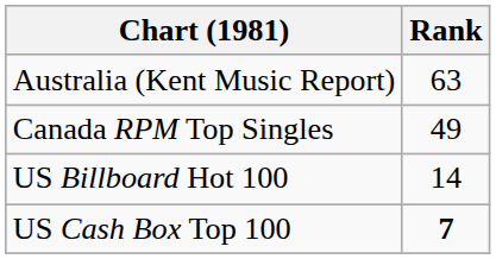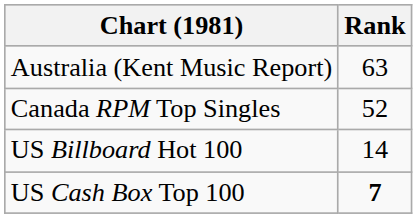 <table class="wikitable sortable">
 <tr>
 <th align="left">Chart (1981)</th>
 <th style="text-align:center;">Rank</th>
 </tr>
 <tr>
 <td>Australia (Kent Music Report)</td>
 <td style="text-align:center;">63</td>
 </tr>
 <tr>
 <td>Canada <em>RPM</em> Top Singles</td>
-<td style="text-align:center;">49</td>
+<td style="text-align:center;">52</td>
 </tr>
 <tr>
 <td>US <em>Billboard</em> Hot 100</td>
 <td style="text-align:center;">14</td>
 </tr>
 <tr>
 <td>US <em>Cash Box</em> Top 100</td>
 <td style="text-align:center;"><strong>7</strong></td>
 </tr>
 </table>
